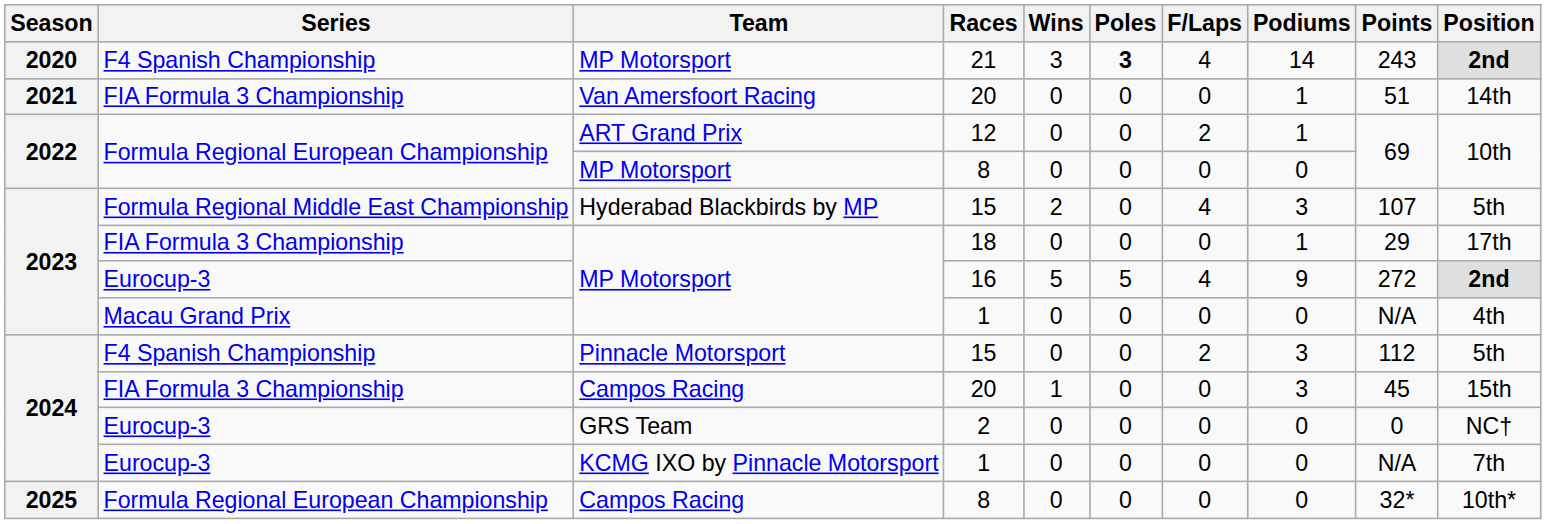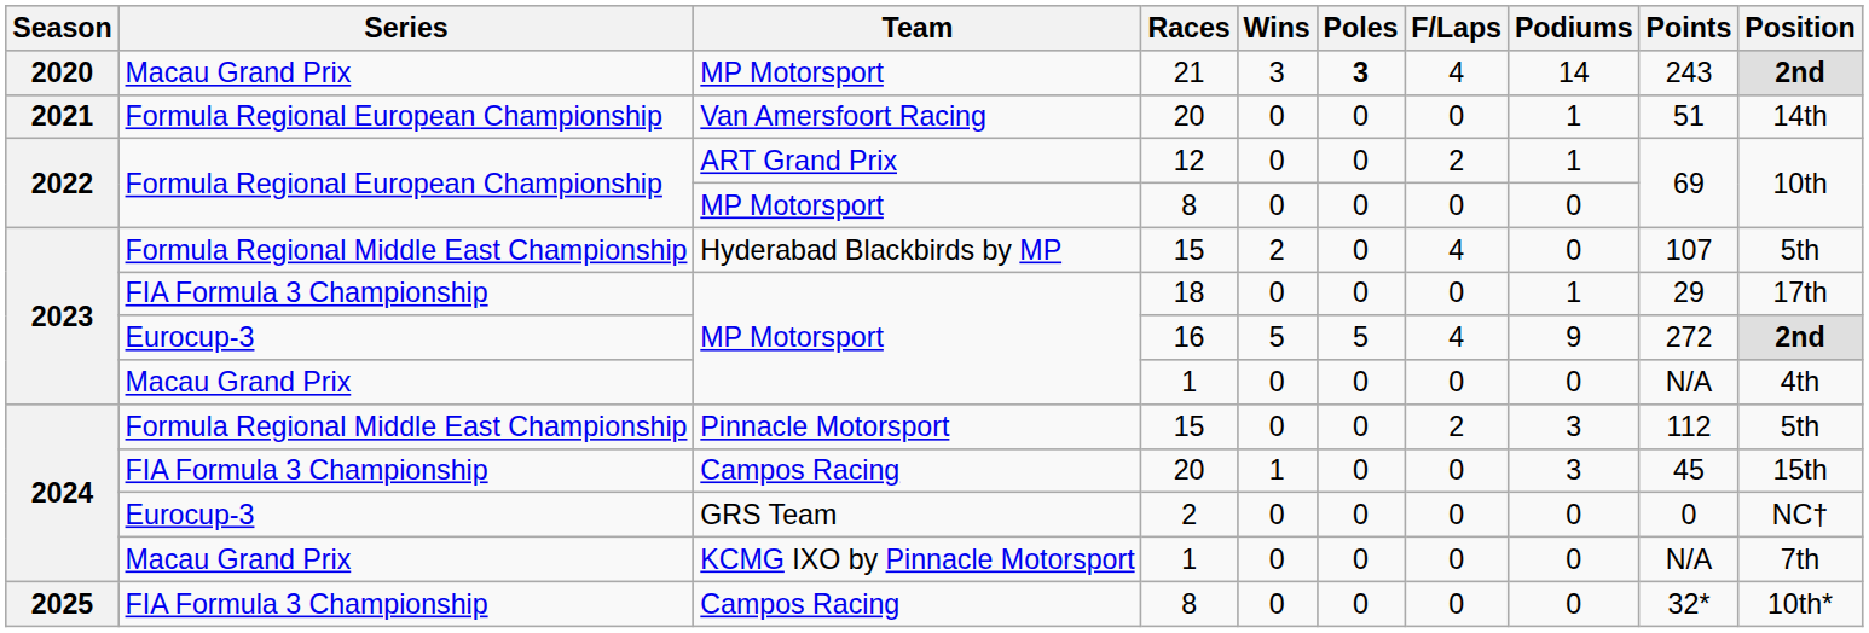 <table class="wikitable" style="font-size: 90%; text-align:center;">
 <tr>
 <th>Season</th>
 <th>Series</th>
 <th>Team</th>
 <th>Races</th>
 <th>Wins</th>
 <th>Poles</th>
 <th>F/Laps</th>
 <th>Podiums</th>
 <th>Points</th>
 <th>Position</th>
 </tr>
 <tr>
 <th>2020</th>
-<td style="text-align:left;"><a href='#'>F4 Spanish Championship</a></td>
+<td style="text-align:left;"><a href='#'>Macau Grand Prix</a></td>
 <td style="text-align:left;"><a href='#'>MP Motorsport</a></td>
 <td>21</td>
 <td>3</td>
 <td><strong>3</strong></td>
 <td>4</td>
 <td>14</td>
 <td>243</td>
 <td style="background:#DFDFDF;"><strong>2nd</strong></td>
 </tr>
 <tr>
 <th>2021</th>
-<td style="text-align:left;"><a href='#'>FIA Formula 3 Championship</a></td>
+<td style="text-align:left;"><a href='#'>Formula Regional European Championship</a></td>
 <td style="text-align:left;"><a href='#'>Van Amersfoort Racing</a></td>
 <td>20</td>
 <td>0</td>
 <td>0</td>
 <td>0</td>
 <td>1</td>
 <td>51</td>
 <td>14th</td>
 </tr>
 <tr>
 <th rowspan="2">2022</th>
 <td style="text-align:left;" rowspan="2"><a href='#'>Formula Regional European Championship</a></td>
 <td style="text-align:left;"><a href='#'>ART Grand Prix</a></td>
 <td>12</td>
 <td>0</td>
 <td>0</td>
 <td>2</td>
 <td>1</td>
 <td rowspan="2">69</td>
 <td rowspan="2">10th</td>
 </tr>
 <tr>
 <td style="text-align:left;"><a href='#'>MP Motorsport</a></td>
 <td>8</td>
 <td>0</td>
 <td>0</td>
 <td>0</td>
 <td>0</td>
 </tr>
 <tr>
 <th rowspan="4">2023</th>
 <td style="text-align:left;"><a href='#'>Formula Regional Middle East Championship</a></td>
 <td style="text-align:left;">Hyderabad Blackbirds by <a href='#'>MP</a></td>
 <td>15</td>
 <td>2</td>
 <td>0</td>
 <td>4</td>
-<td>3</td>
+<td>0</td>
 <td>107</td>
 <td>5th</td>
 </tr>
 <tr>
 <td style="text-align:left;"><a href='#'>FIA Formula 3 Championship</a></td>
 <td style="text-align:left;" rowspan="3"><a href='#'>MP Motorsport</a></td>
 <td>18</td>
 <td>0</td>
 <td>0</td>
 <td>0</td>
 <td>1</td>
 <td>29</td>
 <td>17th</td>
 </tr>
 <tr>
 <td style="text-align:left;"><a href='#'>Eurocup-3</a></td>
 <td>16</td>
 <td>5</td>
 <td>5</td>
 <td>4</td>
 <td>9</td>
 <td>272</td>
 <td style="background:#DFDFDF"><strong>2nd</strong></td>
 </tr>
 <tr>
 <td style="text-align:left;"><a href='#'>Macau Grand Prix</a></td>
 <td>1</td>
 <td>0</td>
 <td>0</td>
 <td>0</td>
 <td>0</td>
 <td>N/A</td>
 <td>4th</td>
 </tr>
 <tr>
 <th rowspan="4">2024</th>
-<td style="text-align:left;"><a href='#'>F4 Spanish Championship</a></td>
+<td style="text-align:left;"><a href='#'>Formula Regional Middle East Championship</a></td>
 <td style="text-align:left;"><a href='#'>Pinnacle Motorsport</a></td>
 <td>15</td>
 <td>0</td>
 <td>0</td>
 <td>2</td>
 <td>3</td>
 <td>112</td>
 <td>5th</td>
 </tr>
 <tr>
 <td style="text-align:left;"><a href='#'>FIA Formula 3 Championship</a></td>
 <td style="text-align:left;"><a href='#'>Campos Racing</a></td>
 <td>20</td>
 <td>1</td>
 <td>0</td>
 <td>0</td>
 <td>3</td>
 <td>45</td>
 <td>15th</td>
 </tr>
 <tr>
 <td style="text-align:left;"><a href='#'>Eurocup-3</a></td>
 <td style="text-align:left;">GRS Team</td>
 <td>2</td>
 <td>0</td>
 <td>0</td>
 <td>0</td>
 <td>0</td>
 <td>0</td>
 <td>NC†</td>
 </tr>
 <tr>
-<td style="text-align:left;"><a href='#'>Eurocup-3</a></td>
+<td style="text-align:left;"><a href='#'>Macau Grand Prix</a></td>
 <td style="text-align:left;"><a href='#'>KCMG</a> IXO by <a href='#'>Pinnacle Motorsport</a></td>
 <td>1</td>
 <td>0</td>
 <td>0</td>
 <td>0</td>
 <td>0</td>
 <td>N/A</td>
 <td>7th</td>
 </tr>
 <tr>
 <th>2025</th>
-<td style="text-align:left;"><a href='#'>Formula Regional European Championship</a></td>
+<td style="text-align:left;"><a href='#'>FIA Formula 3 Championship</a></td>
 <td style="text-align:left;"><a href='#'>Campos Racing</a></td>
 <td>8</td>
 <td>0</td>
 <td>0</td>
 <td>0</td>
 <td>0</td>
 <td>32*</td>
 <td>10th*</td>
 </tr>
 </table>
